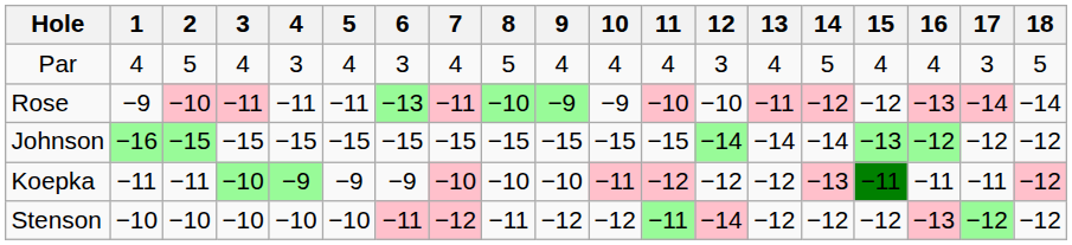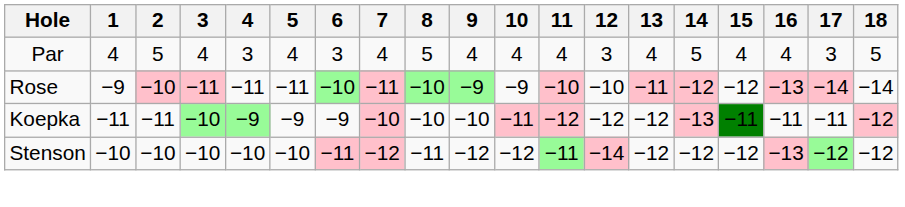 <table class="wikitable" style="text-align:center">
 <tr>
 <th>Hole</th>
 <th>1</th>
 <th>2</th>
 <th>3</th>
 <th>4</th>
 <th>5</th>
 <th>6</th>
 <th>7</th>
 <th>8</th>
 <th>9</th>
 <th>10</th>
 <th>11</th>
 <th>12</th>
 <th>13</th>
 <th>14</th>
 <th>15</th>
 <th>16</th>
 <th>17</th>
 <th>18</th>
 </tr>
 <tr>
 <td>Par</td>
 <td>4</td>
 <td>5</td>
 <td>4</td>
 <td>3</td>
 <td>4</td>
 <td>3</td>
 <td>4</td>
 <td>5</td>
 <td>4</td>
 <td>4</td>
 <td>4</td>
 <td>3</td>
 <td>4</td>
 <td>5</td>
 <td>4</td>
 <td>4</td>
 <td>3</td>
 <td>5</td>
 </tr>
 <tr>
 <td align=left> Rose</td>
 <td>−9</td>
 <td style="background: Pink;">−10</td>
 <td style="background: Pink;">−11</td>
 <td>−11</td>
 <td>−11</td>
-<td style="background: PaleGreen;">−13</td>
+<td style="background: PaleGreen;">−10</td>
 <td style="background: Pink;">−11</td>
 <td style="background: PaleGreen;">−10</td>
 <td style="background: PaleGreen;">−9</td>
 <td>−9</td>
 <td style="background: Pink;">−10</td>
 <td>−10</td>
 <td style="background: Pink;">−11</td>
 <td style="background: Pink;">−12</td>
 <td>−12</td>
 <td style="background: Pink;">−13</td>
 <td style="background: Pink;">−14</td>
 <td>−14</td>
-</tr>
-<tr>
-<td align=left> Johnson</td>
-<td style="background: PaleGreen;">−16</td>
-<td style="background: PaleGreen;">−15</td>
-<td>−15</td>
-<td>−15</td>
-<td>−15</td>
-<td>−15</td>
-<td>−15</td>
-<td>−15</td>
-<td>−15</td>
-<td>−15</td>
-<td>−15</td>
-<td style="background: PaleGreen;">−14</td>
-<td>−14</td>
-<td>−14</td>
-<td style="background: PaleGreen;">−13</td>
-<td style="background: PaleGreen;">−12</td>
-<td>−12</td>
-<td>−12</td>
 </tr>
 <tr>
 <td align=left> Koepka</td>
 <td>−11</td>
 <td>−11</td>
 <td style="background: PaleGreen;">−10</td>
 <td style="background: PaleGreen;">−9</td>
 <td>−9</td>
 <td>−9</td>
 <td style="background: Pink;">−10</td>
 <td>−10</td>
 <td>−10</td>
 <td style="background: Pink;">−11</td>
 <td style="background: Pink;">−12</td>
 <td>−12</td>
 <td>−12</td>
 <td style="background: Pink;">−13</td>
 <td style="background: Green;">−11</td>
 <td>−11</td>
 <td>−11</td>
 <td style="background: Pink;">−12</td>
 </tr>
 <tr>
 <td align=left> Stenson</td>
 <td>−10</td>
 <td>−10</td>
 <td>−10</td>
 <td>−10</td>
 <td>−10</td>
 <td style="background: Pink;">−11</td>
 <td style="background: Pink;">−12</td>
 <td>−11</td>
 <td>−12</td>
 <td>−12</td>
 <td style="background: PaleGreen;">−11</td>
 <td style="background: Pink;">−14</td>
 <td>−12</td>
 <td>−12</td>
 <td>−12</td>
 <td style="background: Pink;">−13</td>
 <td style="background: PaleGreen;">−12</td>
 <td>−12</td>
 </tr>
 </table>
